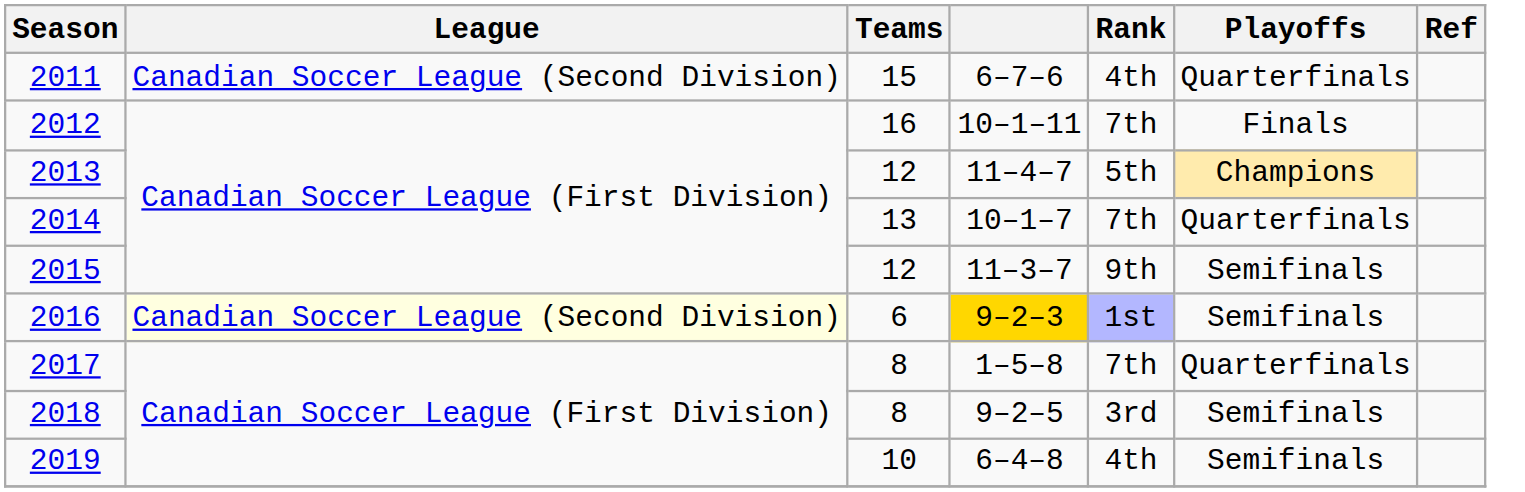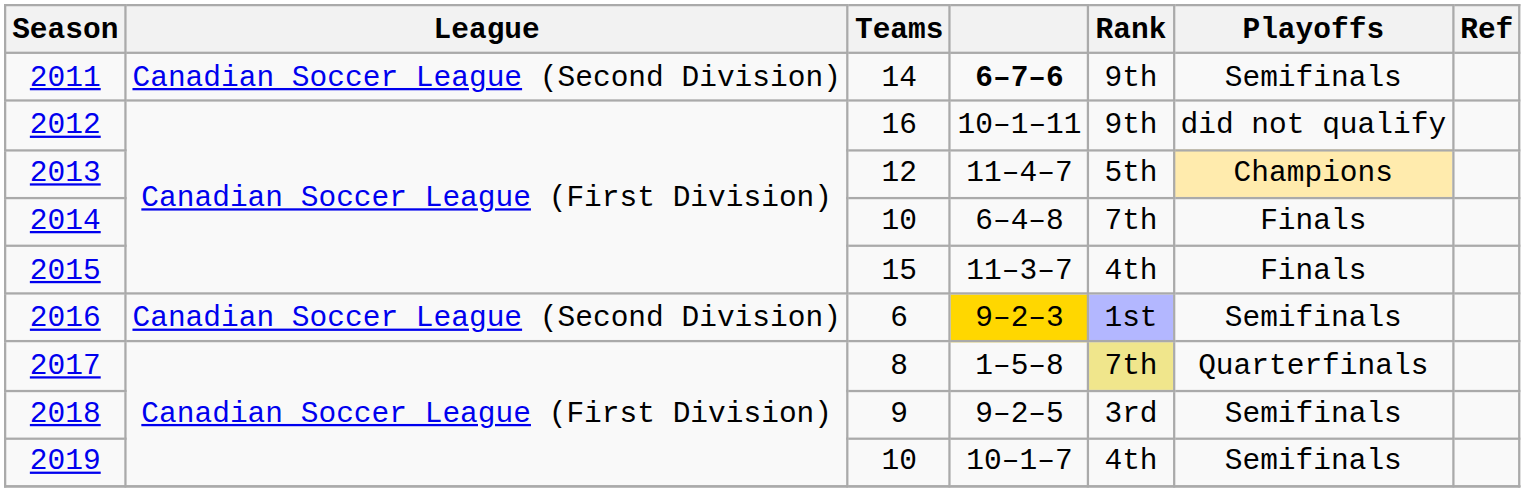 <table class="wikitable" style="text-align: center;">
 <tr>
 <th>Season</th>
 <th>League</th>
 <th>Teams</th>
 <th></th>
 <th>Rank</th>
 <th>Playoffs</th>
 <th>Ref</th>
 </tr>
 <tr>
 <td><a href='#'>2011</a></td>
 <td rowspan="1"><a href='#'>Canadian Soccer League</a> (Second Division)</td>
-<td>15</td>
-<td>6–7–6</td>
-<td>4th</td>
-<td>Quarterfinals</td>
+<td>14</td>
+<td><strong>6–7–6</strong></td>
+<td>9th</td>
+<td>Semifinals</td>
 <td></td>
 </tr>
 <tr>
 <td><a href='#'>2012</a></td>
 <td rowspan="4"><a href='#'>Canadian Soccer League</a> (First Division)</td>
 <td>16</td>
 <td>10–1–11</td>
-<td>7th</td>
-<td>Finals</td>
+<td>9th</td>
+<td>did not qualify</td>
 <td></td>
 </tr>
 <tr>
 <td><a href='#'>2013</a></td>
 <td>12</td>
 <td>11–4–7</td>
 <td>5th</td>
 <td bgcolor="FFEBAD">Champions</td>
 <td></td>
 </tr>
 <tr>
 <td><a href='#'>2014</a></td>
-<td>13</td>
-<td>10–1–7</td>
+<td>10</td>
+<td>6–4–8</td>
 <td>7th</td>
-<td>Quarterfinals</td>
+<td>Finals</td>
 <td></td>
 </tr>
 <tr>
 <td><a href='#'>2015</a></td>
-<td>12</td>
+<td>15</td>
 <td>11–3–7</td>
-<td>9th</td>
-<td>Semifinals</td>
+<td>4th</td>
+<td>Finals</td>
 <td></td>
 </tr>
 <tr>
 <td><a href='#'>2016</a></td>
-<td rowspan="1" style="background: lightyellow;"><a href='#'>Canadian Soccer League</a> (Second Division)</td>
+<td rowspan="1"><a href='#'>Canadian Soccer League</a> (Second Division)</td>
 <td>6</td>
 <td style="background: gold;">9–2–3</td>
 <td bgcolor="B3B7FF">1st</td>
 <td>Semifinals</td>
 <td></td>
 </tr>
 <tr>
 <td><a href='#'>2017</a></td>
 <td rowspan="3"><a href='#'>Canadian Soccer League</a> (First Division)</td>
 <td>8</td>
 <td>1–5–8</td>
-<td>7th</td>
+<td style="background: khaki;">7th</td>
 <td>Quarterfinals</td>
 <td></td>
 </tr>
 <tr>
 <td><a href='#'>2018</a></td>
-<td>8</td>
+<td>9</td>
 <td>9–2–5</td>
 <td>3rd</td>
 <td>Semifinals</td>
 <td></td>
 </tr>
 <tr>
 <td><a href='#'>2019</a></td>
 <td>10</td>
-<td>6–4–8</td>
+<td>10–1–7</td>
 <td>4th</td>
 <td>Semifinals</td>
 <td></td>
 </tr>
 <tr>
 </tr>
 </table>
